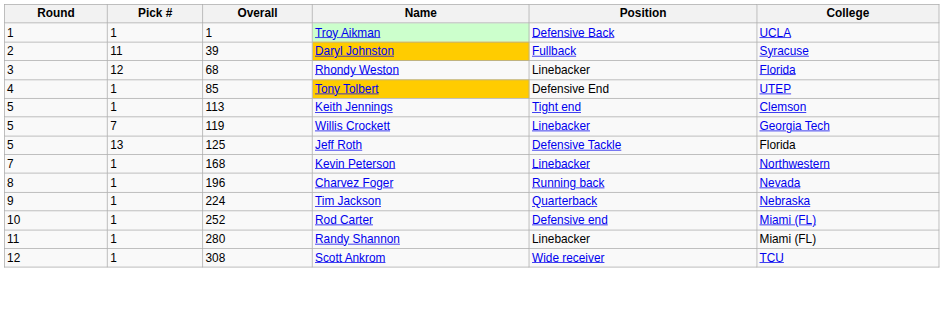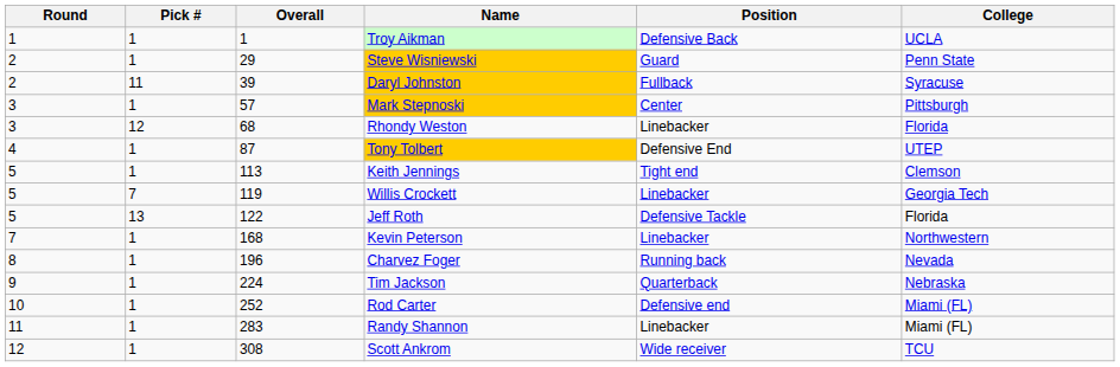 <table class="wikitable sortable sortable" style="width: 100%">
 <tr>
 <th>Round</th>
 <th>Pick #</th>
 <th>Overall</th>
 <th>Name</th>
 <th>Position</th>
 <th>College</th>
 </tr>
 <tr>
 <td>1</td>
 <td>1</td>
 <td>1</td>
 <td bgcolor="#CCFFCC"><a href='#'>Troy Aikman</a></td>
 <td><a href='#'>Defensive Back</a></td>
 <td><a href='#'>UCLA</a></td>
 </tr>
 <tr>
 <td>2</td>
+<td>1</td>
+<td>29</td>
+<td bgcolor=#FFCC00><a href='#'>Steve Wisniewski</a></td>
+<td><a href='#'>Guard</a></td>
+<td><a href='#'>Penn State</a></td>
+</tr>
+<tr>
+<td>2</td>
 <td>11</td>
 <td>39</td>
 <td bgcolor=#FFCC00><a href='#'>Daryl Johnston</a></td>
 <td><a href='#'>Fullback</a></td>
 <td><a href='#'>Syracuse</a></td>
+</tr>
+<tr>
+<td>3</td>
+<td>1</td>
+<td>57</td>
+<td bgcolor=#FFCC00><a href='#'>Mark Stepnoski</a></td>
+<td><a href='#'>Center</a></td>
+<td><a href='#'>Pittsburgh</a></td>
 </tr>
 <tr>
 <td>3</td>
 <td>12</td>
 <td>68</td>
 <td><a href='#'>Rhondy Weston</a></td>
 <td>Linebacker</td>
 <td><a href='#'>Florida</a></td>
 </tr>
 <tr>
 <td>4</td>
 <td>1</td>
-<td>85</td>
+<td>87</td>
 <td bgcolor=#FFCC00><a href='#'>Tony Tolbert</a></td>
 <td>Defensive End</td>
 <td><a href='#'>UTEP</a></td>
 </tr>
 <tr>
 <td>5</td>
 <td>1</td>
 <td>113</td>
 <td><a href='#'>Keith Jennings</a></td>
 <td><a href='#'>Tight end</a></td>
 <td><a href='#'>Clemson</a></td>
 </tr>
 <tr>
 <td>5</td>
 <td>7</td>
 <td>119</td>
 <td><a href='#'>Willis Crockett</a></td>
 <td><a href='#'>Linebacker</a></td>
 <td><a href='#'>Georgia Tech</a></td>
 </tr>
 <tr>
 <td>5</td>
 <td>13</td>
-<td>125</td>
+<td>122</td>
 <td><a href='#'>Jeff Roth</a></td>
 <td><a href='#'>Defensive Tackle</a></td>
 <td>Florida</td>
 </tr>
 <tr>
 <td>7</td>
 <td>1</td>
 <td>168</td>
 <td><a href='#'>Kevin Peterson</a></td>
 <td><a href='#'>Linebacker</a></td>
 <td><a href='#'>Northwestern</a></td>
 </tr>
 <tr>
 <td>8</td>
 <td>1</td>
 <td>196</td>
 <td><a href='#'>Charvez Foger</a></td>
 <td><a href='#'>Running back</a></td>
 <td><a href='#'>Nevada</a></td>
 </tr>
 <tr>
 <td>9</td>
 <td>1</td>
 <td>224</td>
 <td><a href='#'>Tim Jackson</a></td>
 <td><a href='#'>Quarterback</a></td>
 <td><a href='#'>Nebraska</a></td>
 </tr>
 <tr>
 <td>10</td>
 <td>1</td>
 <td>252</td>
 <td><a href='#'>Rod Carter</a></td>
 <td><a href='#'>Defensive end</a></td>
 <td><a href='#'>Miami (FL)</a></td>
 </tr>
 <tr>
 <td>11</td>
 <td>1</td>
-<td>280</td>
+<td>283</td>
 <td><a href='#'>Randy Shannon</a></td>
 <td>Linebacker</td>
 <td>Miami (FL)</td>
 </tr>
 <tr>
 <td>12</td>
 <td>1</td>
 <td>308</td>
 <td><a href='#'>Scott Ankrom</a></td>
 <td><a href='#'>Wide receiver</a></td>
 <td><a href='#'>TCU</a></td>
 </tr>
 </table>
